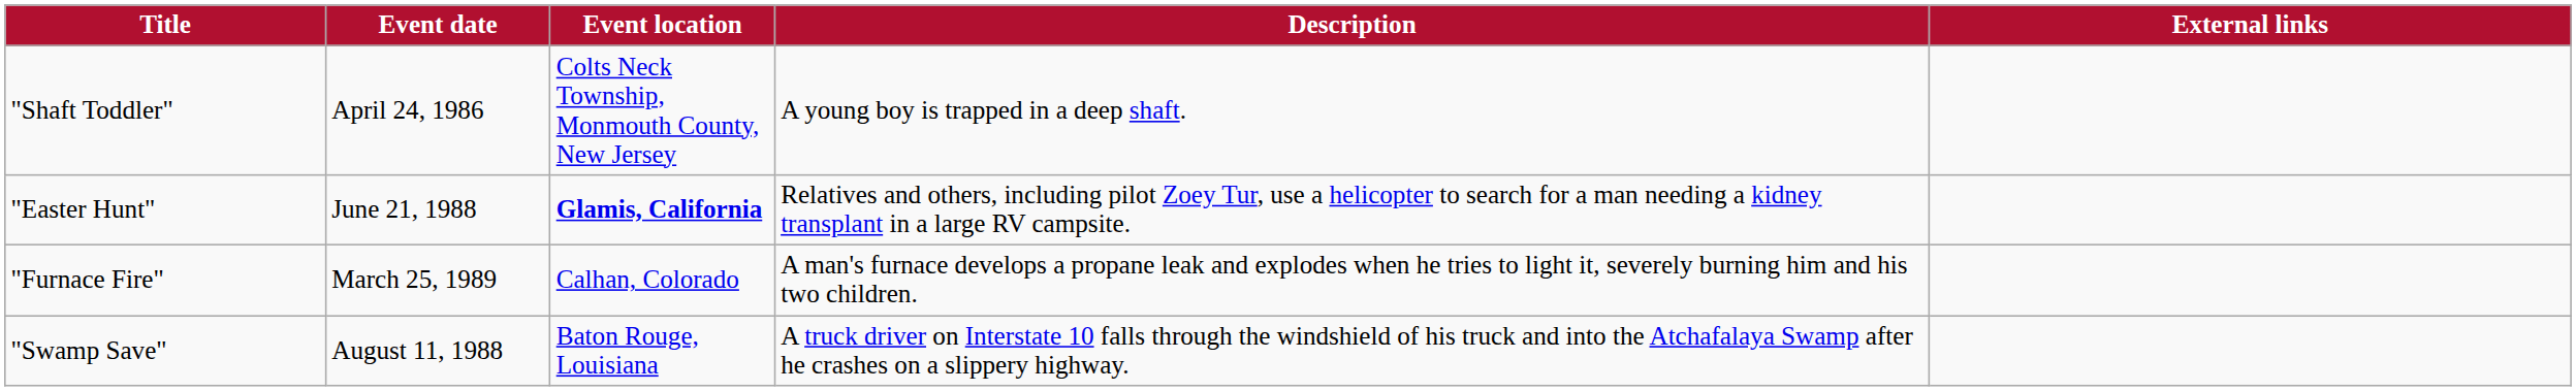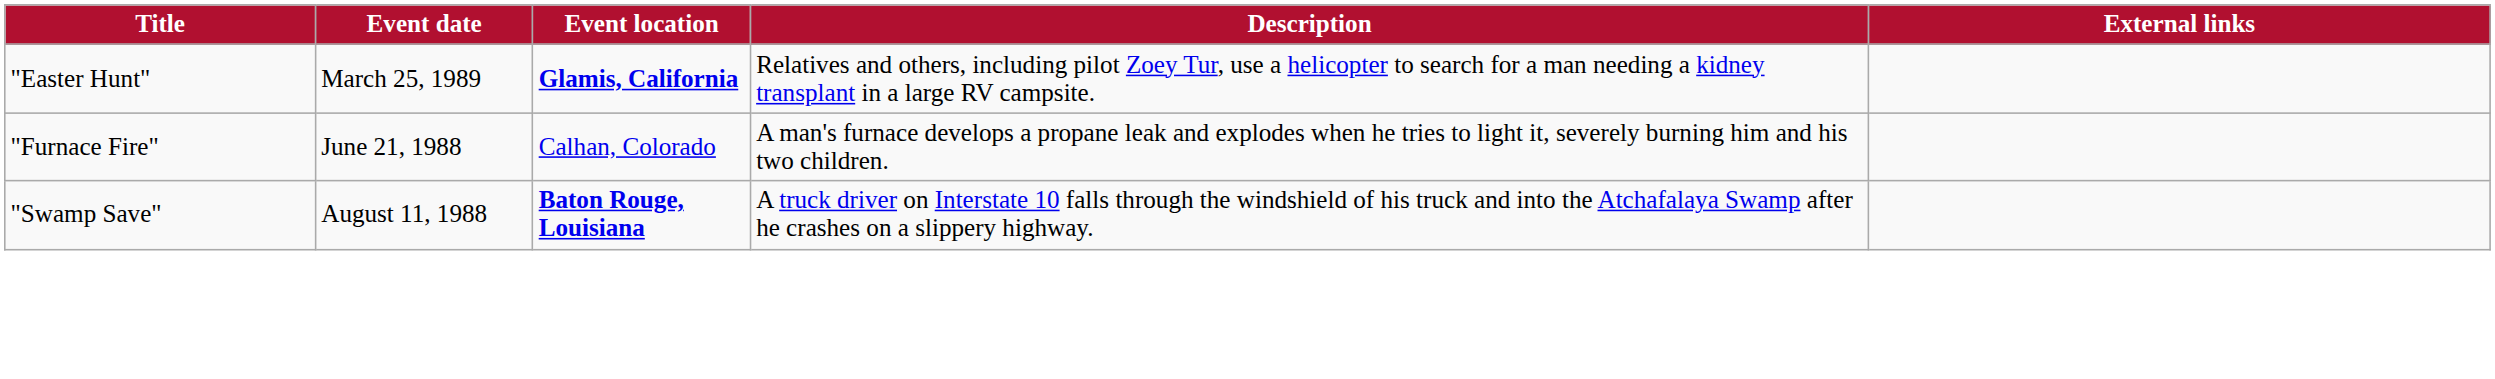 <table class="wikitable" style="width: 100%;">
 <tr>
 <th style="background: #B11030; color: #FFFFFF; width: 10%;">Title</th>
 <th style="background: #B11030; color: #FFFFFF; width: 7%;">Event date</th>
 <th style="background: #B11030; color: #FFFFFF; width: 7%;">Event location</th>
 <th style="background: #B11030; color: #FFFFFF; width: 36%;">Description</th>
 <th style="background: #B11030; color: #FFFFFF; width: 20%;">External links</th>
 </tr>
 <tr>
-<td>"Shaft Toddler"</td>
-<td>April 24, 1986</td>
-<td><a href='#'>Colts Neck Township, Monmouth County, New Jersey</a></td>
-<td>A young boy is trapped in a deep <a href='#'>shaft</a>.</td>
-<td></td>
-</tr>
-<tr>
 <td>"Easter Hunt"</td>
-<td>June 21, 1988</td>
+<td>March 25, 1989</td>
 <td><strong><a href='#'>Glamis, California</a></strong></td>
 <td>Relatives and others, including pilot <a href='#'>Zoey Tur</a>, use a <a href='#'>helicopter</a> to search for a man needing a <a href='#'>kidney transplant</a> in a large RV campsite.</td>
 <td></td>
 </tr>
 <tr>
 <td>"Furnace Fire"</td>
-<td>March 25, 1989</td>
+<td>June 21, 1988</td>
 <td><a href='#'>Calhan, Colorado</a></td>
 <td>A man's furnace develops a propane leak and explodes when he tries to light it, severely burning him and his two children.</td>
 <td></td>
 </tr>
 <tr>
 <td>"Swamp Save"</td>
 <td>August 11, 1988</td>
-<td><a href='#'>Baton Rouge, Louisiana</a></td>
+<td><strong><a href='#'>Baton Rouge, Louisiana</a></strong></td>
 <td>A <a href='#'>truck driver</a> on <a href='#'>Interstate 10</a> falls through the windshield of his truck and into the <a href='#'>Atchafalaya Swamp</a> after he crashes on a slippery highway.</td>
 <td></td>
 </tr>
 </table>
